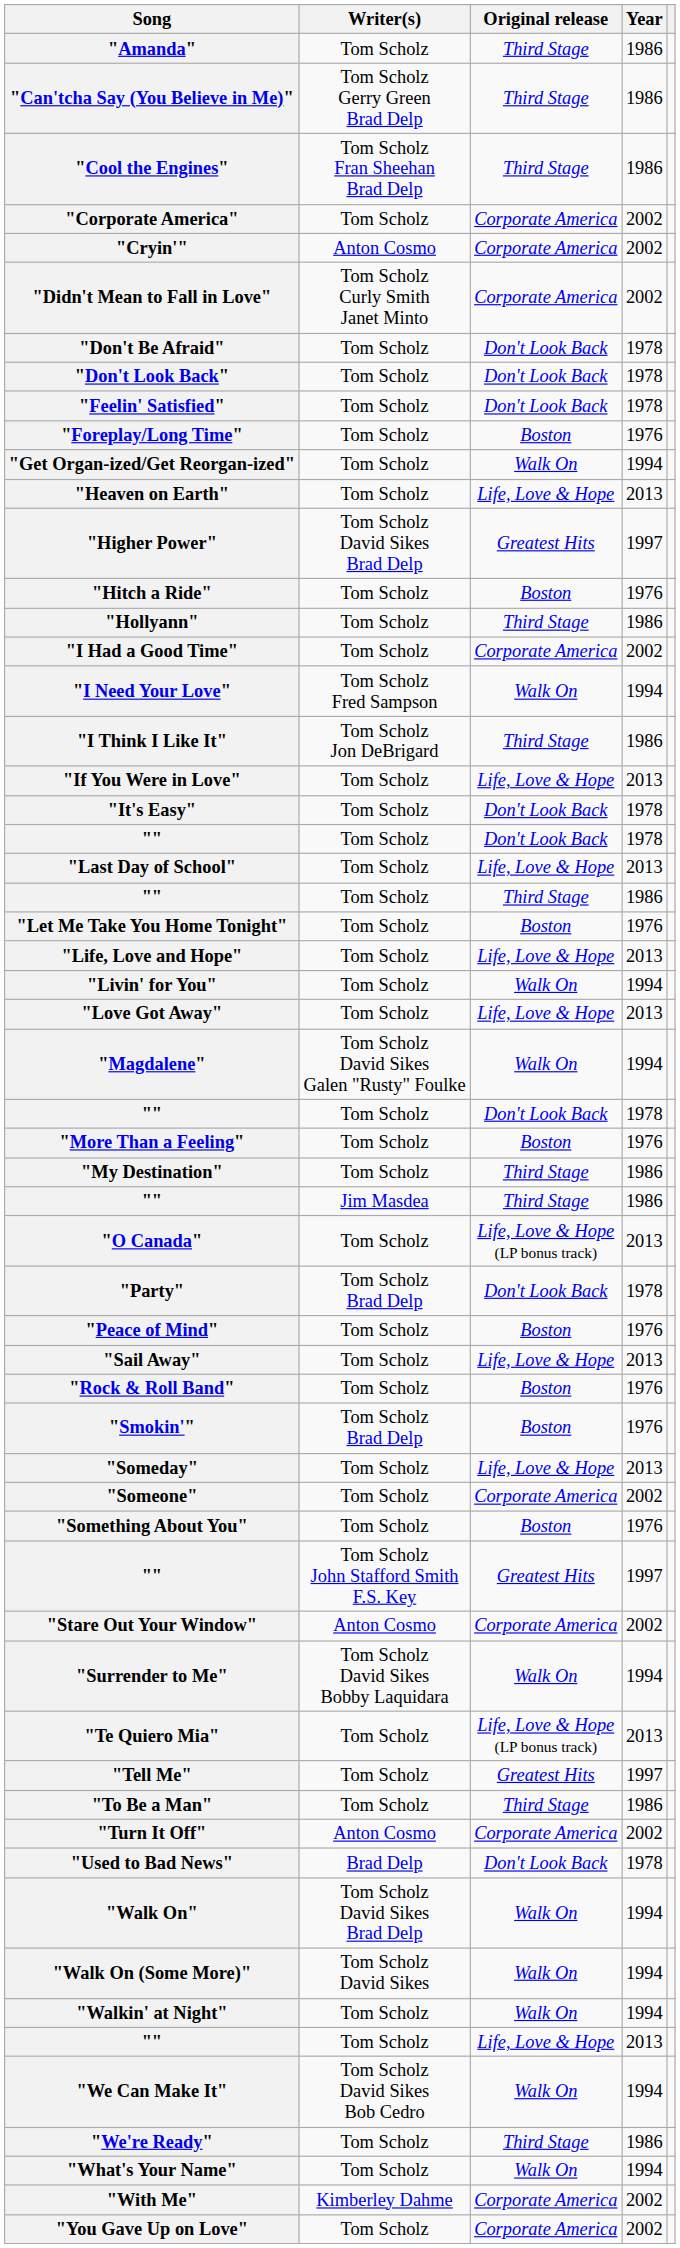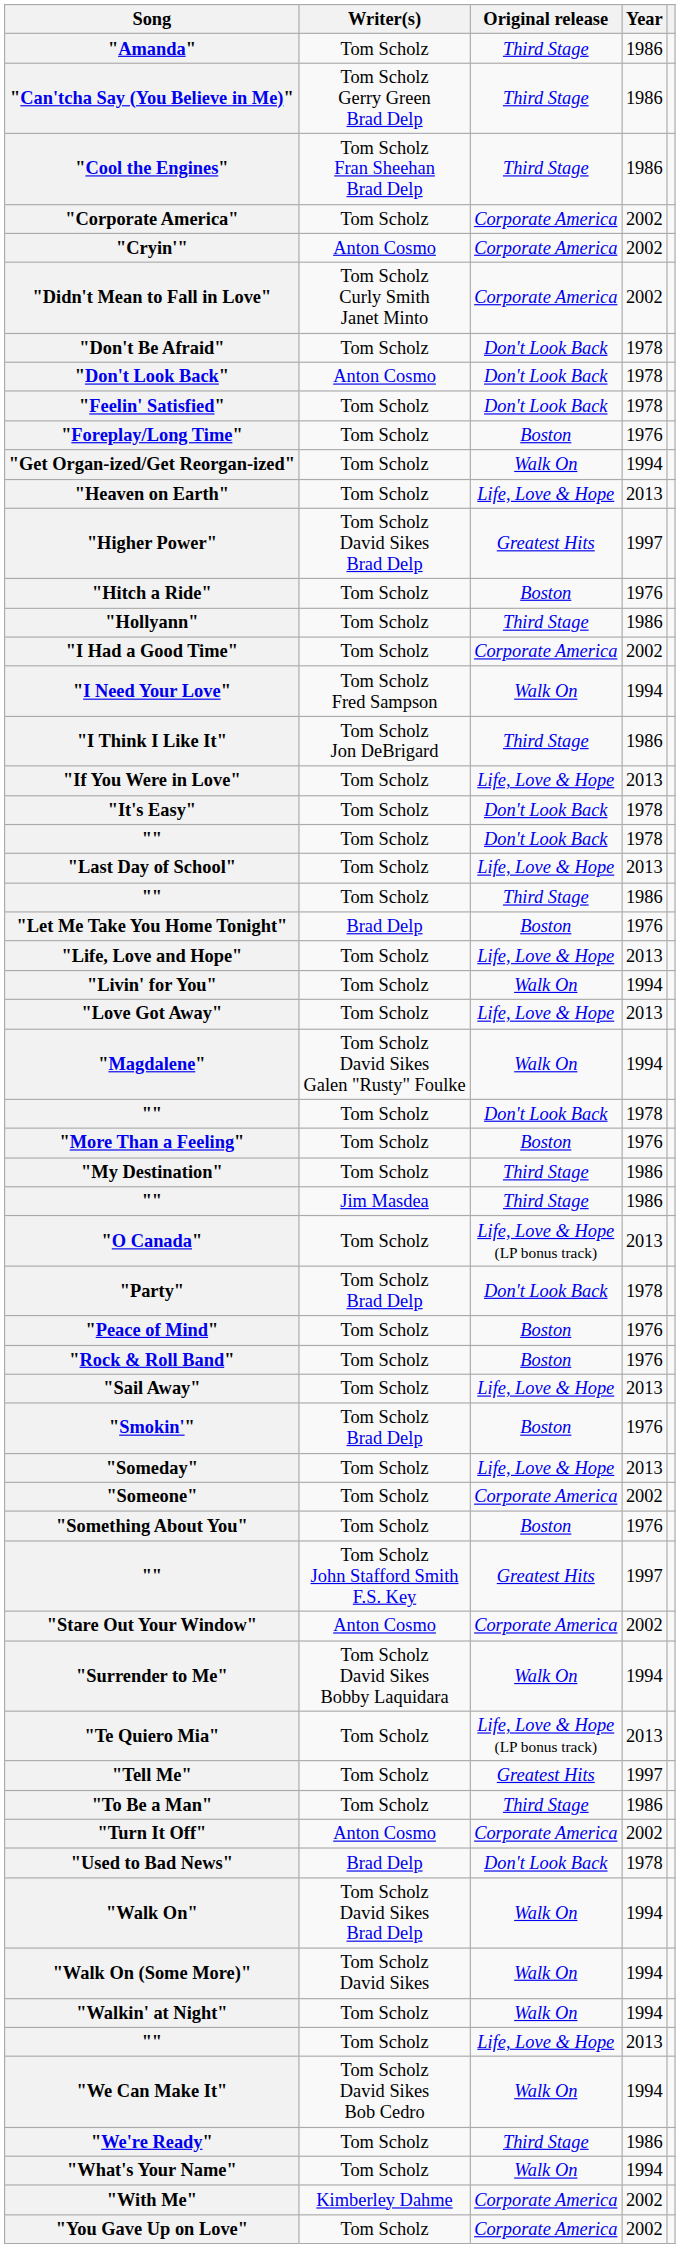 <table class="wikitable sortable plainrowheaders" style="text-align:center;">
 <tr>
 <th scope="col">Song</th>
 <th scope="col" class="unsortable">Writer(s)</th>
 <th scope="col">Original release</th>
 <th scope="col">Year</th>
 <th scope="col" class="unsortable"></th>
 </tr>
 <tr>
 <th scope="row">"<a href='#'>Amanda</a>"</th>
 <td>Tom Scholz</td>
 <td><em><a href='#'>Third Stage</a></em></td>
 <td>1986</td>
 <td></td>
 </tr>
 <tr>
 <th scope="row">"<a href='#'>Can'tcha Say (You Believe in Me)</a>"</th>
 <td>Tom Scholz<br>Gerry Green<br><a href='#'>Brad Delp</a></td>
 <td><em><a href='#'>Third Stage</a></em></td>
 <td>1986</td>
 <td></td>
 </tr>
 <tr>
 <th scope="row">"<a href='#'>Cool the Engines</a>"</th>
 <td>Tom Scholz<br><a href='#'>Fran Sheehan</a><br><a href='#'>Brad Delp</a></td>
 <td><em><a href='#'>Third Stage</a></em></td>
 <td>1986</td>
 <td></td>
 </tr>
 <tr>
 <th scope="row">"Corporate America"</th>
 <td>Tom Scholz</td>
 <td><em><a href='#'>Corporate America</a></em></td>
 <td>2002</td>
 <td></td>
 </tr>
 <tr>
 <th scope="row">"Cryin'"</th>
 <td><a href='#'>Anton Cosmo</a></td>
 <td><em><a href='#'>Corporate America</a></em></td>
 <td>2002</td>
 <td></td>
 </tr>
 <tr>
 <th scope="row">"Didn't Mean to Fall in Love"</th>
 <td>Tom Scholz<br>Curly Smith<br>Janet Minto</td>
 <td><em><a href='#'>Corporate America</a></em></td>
 <td>2002</td>
 <td></td>
 </tr>
 <tr>
 <th scope="row">"Don't Be Afraid"</th>
 <td>Tom Scholz</td>
 <td><em><a href='#'>Don't Look Back</a></em></td>
 <td>1978</td>
 <td></td>
 </tr>
 <tr>
 <th scope="row">"<a href='#'>Don't Look Back</a>"</th>
-<td>Tom Scholz</td>
+<td><a href='#'>Anton Cosmo</a></td>
 <td><em><a href='#'>Don't Look Back</a></em></td>
 <td>1978</td>
 <td></td>
 </tr>
 <tr>
 <th scope="row">"<a href='#'>Feelin' Satisfied</a>"</th>
 <td>Tom Scholz</td>
 <td><em><a href='#'>Don't Look Back</a></em></td>
 <td>1978</td>
 <td></td>
 </tr>
 <tr>
 <th scope="row">"<a href='#'>Foreplay/Long Time</a>"</th>
 <td>Tom Scholz</td>
 <td><em><a href='#'>Boston</a></em></td>
 <td>1976</td>
 <td></td>
 </tr>
 <tr>
 <th scope="row">"Get Organ-ized/Get Reorgan-ized"</th>
 <td>Tom Scholz</td>
 <td><em><a href='#'>Walk On</a></em></td>
 <td>1994</td>
 <td></td>
 </tr>
 <tr>
 <th scope="row">"Heaven on Earth"</th>
 <td>Tom Scholz</td>
 <td><em><a href='#'>Life, Love & Hope</a></em></td>
 <td>2013</td>
 <td></td>
 </tr>
 <tr>
 <th scope="row">"Higher Power"</th>
 <td>Tom Scholz<br>David Sikes<br><a href='#'>Brad Delp</a></td>
 <td><em><a href='#'>Greatest Hits</a></em></td>
 <td>1997</td>
 <td></td>
 </tr>
 <tr>
 <th scope="row">"Hitch a Ride"</th>
 <td>Tom Scholz</td>
 <td><em><a href='#'>Boston</a></em></td>
 <td>1976</td>
 <td></td>
 </tr>
 <tr>
 <th scope="row">"Hollyann"</th>
 <td>Tom Scholz</td>
 <td><em><a href='#'>Third Stage</a></em></td>
 <td>1986</td>
 <td></td>
 </tr>
 <tr>
 <th scope="row">"I Had a Good Time"</th>
 <td>Tom Scholz</td>
 <td><em><a href='#'>Corporate America</a></em></td>
 <td>2002</td>
 <td></td>
 </tr>
 <tr>
 <th scope="row">"<a href='#'>I Need Your Love</a>"</th>
 <td>Tom Scholz<br>Fred Sampson</td>
 <td><em><a href='#'>Walk On</a></em></td>
 <td>1994</td>
 <td></td>
 </tr>
 <tr>
 <th scope="row">"I Think I Like It"</th>
 <td>Tom Scholz<br>Jon DeBrigard</td>
 <td><em><a href='#'>Third Stage</a></em></td>
 <td>1986</td>
 <td></td>
 </tr>
 <tr>
 <th scope="row">"If You Were in Love"</th>
 <td>Tom Scholz</td>
 <td><em><a href='#'>Life, Love & Hope</a></em></td>
 <td>2013</td>
 <td></td>
 </tr>
 <tr>
 <th scope="row">"It's Easy"</th>
 <td>Tom Scholz</td>
 <td><em><a href='#'>Don't Look Back</a></em></td>
 <td>1978</td>
 <td></td>
 </tr>
 <tr>
 <th scope="row">""</th>
 <td>Tom Scholz</td>
 <td><em><a href='#'>Don't Look Back</a></em></td>
 <td>1978</td>
 <td></td>
 </tr>
 <tr>
 <th scope="row">"Last Day of School"</th>
 <td>Tom Scholz</td>
 <td><em><a href='#'>Life, Love & Hope</a></em></td>
 <td>2013</td>
 <td></td>
 </tr>
 <tr>
 <th scope="row">""</th>
 <td>Tom Scholz</td>
 <td><em><a href='#'>Third Stage</a></em></td>
 <td>1986</td>
 <td></td>
 </tr>
 <tr>
 <th scope="row">"Let Me Take You Home Tonight"</th>
-<td>Tom Scholz</td>
+<td><a href='#'>Brad Delp</a></td>
 <td><em><a href='#'>Boston</a></em></td>
 <td>1976</td>
 <td></td>
 </tr>
 <tr>
 <th scope="row">"Life, Love and Hope"</th>
 <td>Tom Scholz</td>
 <td><em><a href='#'>Life, Love & Hope</a></em></td>
 <td>2013</td>
 <td></td>
 </tr>
 <tr>
 <th scope="row">"Livin' for You"</th>
 <td>Tom Scholz</td>
 <td><em><a href='#'>Walk On</a></em></td>
 <td>1994</td>
 <td></td>
 </tr>
 <tr>
 <th scope="row">"Love Got Away"</th>
 <td>Tom Scholz</td>
 <td><em><a href='#'>Life, Love & Hope</a></em></td>
 <td>2013</td>
 <td></td>
 </tr>
 <tr>
 <th scope="row">"<a href='#'>Magdalene</a>"</th>
 <td>Tom Scholz<br>David Sikes<br>Galen "Rusty" Foulke</td>
 <td><em><a href='#'>Walk On</a></em></td>
 <td>1994</td>
 <td></td>
 </tr>
 <tr>
 <th scope="row">""</th>
 <td>Tom Scholz</td>
 <td><em><a href='#'>Don't Look Back</a></em></td>
 <td>1978</td>
 <td></td>
 </tr>
 <tr>
 <th scope="row">"<a href='#'>More Than a Feeling</a>"</th>
 <td>Tom Scholz</td>
 <td><em><a href='#'>Boston</a></em></td>
 <td>1976</td>
 <td></td>
 </tr>
 <tr>
 <th scope="row">"My Destination"</th>
 <td>Tom Scholz</td>
 <td><em><a href='#'>Third Stage</a></em></td>
 <td>1986</td>
 <td></td>
 </tr>
 <tr>
 <th scope="row">""</th>
 <td><a href='#'>Jim Masdea</a></td>
 <td><em><a href='#'>Third Stage</a></em></td>
 <td>1986</td>
 <td></td>
 </tr>
 <tr>
 <th scope="row">"<a href='#'>O Canada</a>"</th>
 <td>Tom Scholz</td>
 <td><em><a href='#'>Life, Love & Hope</a></em><br><small>(LP bonus track)</small></td>
 <td>2013</td>
 <td></td>
 </tr>
 <tr>
 <th scope="row">"Party"</th>
 <td>Tom Scholz<br><a href='#'>Brad Delp</a></td>
 <td><em><a href='#'>Don't Look Back</a></em></td>
 <td>1978</td>
 <td></td>
 </tr>
 <tr>
 <th scope="row">"<a href='#'>Peace of Mind</a>"</th>
 <td>Tom Scholz</td>
 <td><em><a href='#'>Boston</a></em></td>
 <td>1976</td>
 <td></td>
 </tr>
 <tr>
+<th scope="row">"<a href='#'>Rock & Roll Band</a>"</th>
+<td>Tom Scholz</td>
+<td><em><a href='#'>Boston</a></em></td>
+<td>1976</td>
+<td></td>
+</tr>
+<tr>
 <th scope="row">"Sail Away"</th>
 <td>Tom Scholz</td>
 <td><em><a href='#'>Life, Love & Hope</a></em></td>
 <td>2013</td>
-<td></td>
-</tr>
-<tr>
-<th scope="row">"<a href='#'>Rock & Roll Band</a>"</th>
-<td>Tom Scholz</td>
-<td><em><a href='#'>Boston</a></em></td>
-<td>1976</td>
 <td></td>
 </tr>
 <tr>
 <th scope="row">"<a href='#'>Smokin'</a>"</th>
 <td>Tom Scholz<br><a href='#'>Brad Delp</a></td>
 <td><em><a href='#'>Boston</a></em></td>
 <td>1976</td>
 <td></td>
 </tr>
 <tr>
 <th scope="row">"Someday"</th>
 <td>Tom Scholz</td>
 <td><em><a href='#'>Life, Love & Hope</a></em></td>
 <td>2013</td>
 <td></td>
 </tr>
 <tr>
 <th scope="row">"Someone"</th>
 <td>Tom Scholz</td>
 <td><em><a href='#'>Corporate America</a></em></td>
 <td>2002</td>
 <td></td>
 </tr>
 <tr>
 <th scope="row">"Something About You"</th>
 <td>Tom Scholz</td>
 <td><em><a href='#'>Boston</a></em></td>
 <td>1976</td>
 <td></td>
 </tr>
 <tr>
 <th scope="row">""</th>
 <td>Tom Scholz<br><a href='#'>John Stafford Smith</a><br><a href='#'>F.S. Key</a></td>
 <td><em><a href='#'>Greatest Hits</a></em></td>
 <td>1997</td>
 <td></td>
 </tr>
 <tr>
 <th scope="row">"Stare Out Your Window"</th>
 <td><a href='#'>Anton Cosmo</a></td>
 <td><em><a href='#'>Corporate America</a></em></td>
 <td>2002</td>
 <td></td>
 </tr>
 <tr>
 <th scope="row">"Surrender to Me"</th>
 <td>Tom Scholz<br>David Sikes<br>Bobby Laquidara</td>
 <td><em><a href='#'>Walk On</a></em></td>
 <td>1994</td>
 <td></td>
 </tr>
 <tr>
 <th scope="row">"Te Quiero Mia"</th>
 <td>Tom Scholz</td>
 <td><em><a href='#'>Life, Love & Hope</a></em><br><small>(LP bonus track)</small></td>
 <td>2013</td>
 <td></td>
 </tr>
 <tr>
 <th scope="row">"Tell Me"</th>
 <td>Tom Scholz</td>
 <td><em><a href='#'>Greatest Hits</a></em></td>
 <td>1997</td>
 <td></td>
 </tr>
 <tr>
 <th scope="row">"To Be a Man"</th>
 <td>Tom Scholz</td>
 <td><em><a href='#'>Third Stage</a></em></td>
 <td>1986</td>
 <td></td>
 </tr>
 <tr>
 <th scope="row">"Turn It Off"</th>
 <td><a href='#'>Anton Cosmo</a></td>
 <td><em><a href='#'>Corporate America</a></em></td>
 <td>2002</td>
 <td></td>
 </tr>
 <tr>
 <th scope="row">"Used to Bad News"</th>
 <td><a href='#'>Brad Delp</a></td>
 <td><em><a href='#'>Don't Look Back</a></em></td>
 <td>1978</td>
 <td></td>
 </tr>
 <tr>
 <th scope="row">"Walk On"</th>
 <td>Tom Scholz<br>David Sikes<br><a href='#'>Brad Delp</a></td>
 <td><em><a href='#'>Walk On</a></em></td>
 <td>1994</td>
 <td></td>
 </tr>
 <tr>
 <th scope="row">"Walk On (Some More)"</th>
 <td>Tom Scholz<br>David Sikes</td>
 <td><em><a href='#'>Walk On</a></em></td>
 <td>1994</td>
 <td></td>
 </tr>
 <tr>
 <th scope="row">"Walkin' at Night"</th>
 <td>Tom Scholz</td>
 <td><em><a href='#'>Walk On</a></em></td>
 <td>1994</td>
 <td></td>
 </tr>
 <tr>
 <th scope="row">""</th>
 <td>Tom Scholz</td>
 <td><em><a href='#'>Life, Love & Hope</a></em></td>
 <td>2013</td>
 <td></td>
 </tr>
 <tr>
 <th scope="row">"We Can Make It"</th>
 <td>Tom Scholz<br>David Sikes<br>Bob Cedro</td>
 <td><em><a href='#'>Walk On</a></em></td>
 <td>1994</td>
 <td></td>
 </tr>
 <tr>
 <th scope="row">"<a href='#'>We're Ready</a>"</th>
 <td>Tom Scholz</td>
 <td><em><a href='#'>Third Stage</a></em></td>
 <td>1986</td>
 <td></td>
 </tr>
 <tr>
 <th scope="row">"What's Your Name"</th>
 <td>Tom Scholz</td>
 <td><em><a href='#'>Walk On</a></em></td>
 <td>1994</td>
 <td></td>
 </tr>
 <tr>
 <th scope="row">"With Me"</th>
 <td><a href='#'>Kimberley Dahme</a></td>
 <td><em><a href='#'>Corporate America</a></em></td>
 <td>2002</td>
 <td></td>
 </tr>
 <tr>
 <th scope="row">"You Gave Up on Love"</th>
 <td>Tom Scholz</td>
 <td><em><a href='#'>Corporate America</a></em></td>
 <td>2002</td>
 <td></td>
 </tr>
 <tr>
 </tr>
 </table>
